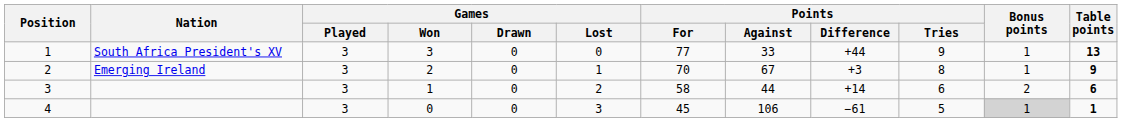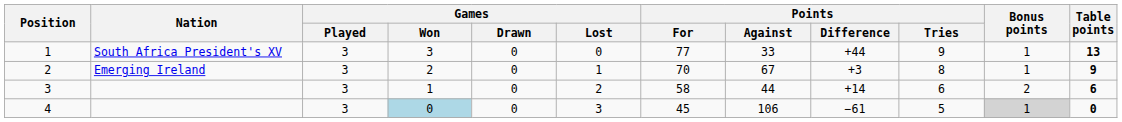 <table class="wikitable" style="text-align:center">
 <tr>
 <th rowspan="2" style="width:8%;">Position</th>
 <th rowspan="2" style="width:20%;">Nation</th>
 <th colspan="4" style="width:32%;">Games</th>
 <th colspan="4" style="width:32%;">Points</th>
 <th rowspan="2" style="width:10%;">Bonus<br>points</th>
 <th rowspan="2" style="width:10%;">Table<br>points</th>
 </tr>
 <tr>
 <th style="width:8%;">Played</th>
 <th style="width:8%;">Won</th>
 <th style="width:8%;">Drawn</th>
 <th style="width:8%;">Lost</th>
 <th style="width:8%;">For</th>
 <th style="width:8%;">Against</th>
 <th style="width:8%;">Difference</th>
 <th style="width:8%;">Tries</th>
 </tr>
 <tr>
 <td>1</td>
 <td align="left"> <a href='#'>South Africa President's XV</a></td>
 <td>3</td>
 <td>3</td>
 <td>0</td>
 <td>0</td>
 <td>77</td>
 <td>33</td>
 <td>+44</td>
 <td>9</td>
 <td>1</td>
 <td><strong>13</strong></td>
 </tr>
 <tr>
 <td>2</td>
 <td align="left"> <a href='#'>Emerging Ireland</a></td>
 <td>3</td>
 <td>2</td>
 <td>0</td>
 <td>1</td>
 <td>70</td>
 <td>67</td>
 <td>+3</td>
 <td>8</td>
 <td>1</td>
 <td><strong>9</strong></td>
 </tr>
 <tr>
 <td>3</td>
 <td align="left"></td>
 <td>3</td>
 <td>1</td>
 <td>0</td>
 <td>2</td>
 <td>58</td>
 <td>44</td>
 <td>+14</td>
 <td>6</td>
 <td>2</td>
 <td><strong>6</strong></td>
 </tr>
 <tr>
 <td>4</td>
 <td align="left"></td>
 <td>3</td>
-<td>0</td>
+<td style="background: lightblue;">0</td>
 <td>0</td>
 <td>3</td>
 <td>45</td>
 <td>106</td>
 <td>−61</td>
 <td>5</td>
 <td style="background: lightgrey;">1</td>
-<td><strong>1</strong></td>
+<td><strong>0</strong></td>
 </tr>
 </table>
